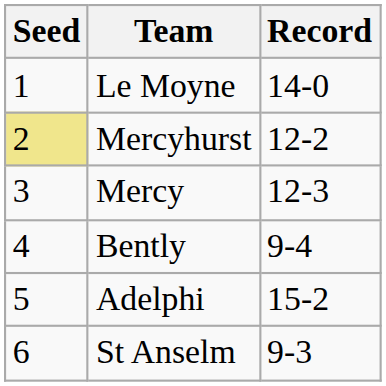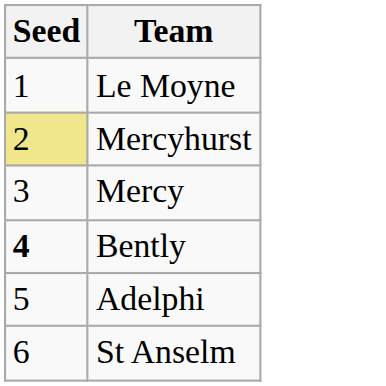 <table class="wikitable">
 <tr>
 <th>Seed</th>
 <th>Team</th>
-<th>Record</th>
 </tr>
 <tr>
 <td>1</td>
 <td>Le Moyne</td>
-<td>14-0</td>
 </tr>
 <tr>
 <td style="background: khaki;">2</td>
 <td>Mercyhurst</td>
-<td>12-2</td>
 </tr>
 <tr>
 <td>3</td>
 <td>Mercy</td>
-<td>12-3</td>
 </tr>
 <tr>
-<td>4</td>
+<td><strong>4</strong></td>
 <td>Bently</td>
-<td>9-4</td>
 </tr>
 <tr>
 <td>5</td>
 <td>Adelphi</td>
-<td>15-2</td>
 </tr>
 <tr>
 <td>6</td>
 <td>St Anselm</td>
-<td>9-3</td>
 </tr>
 </table>
